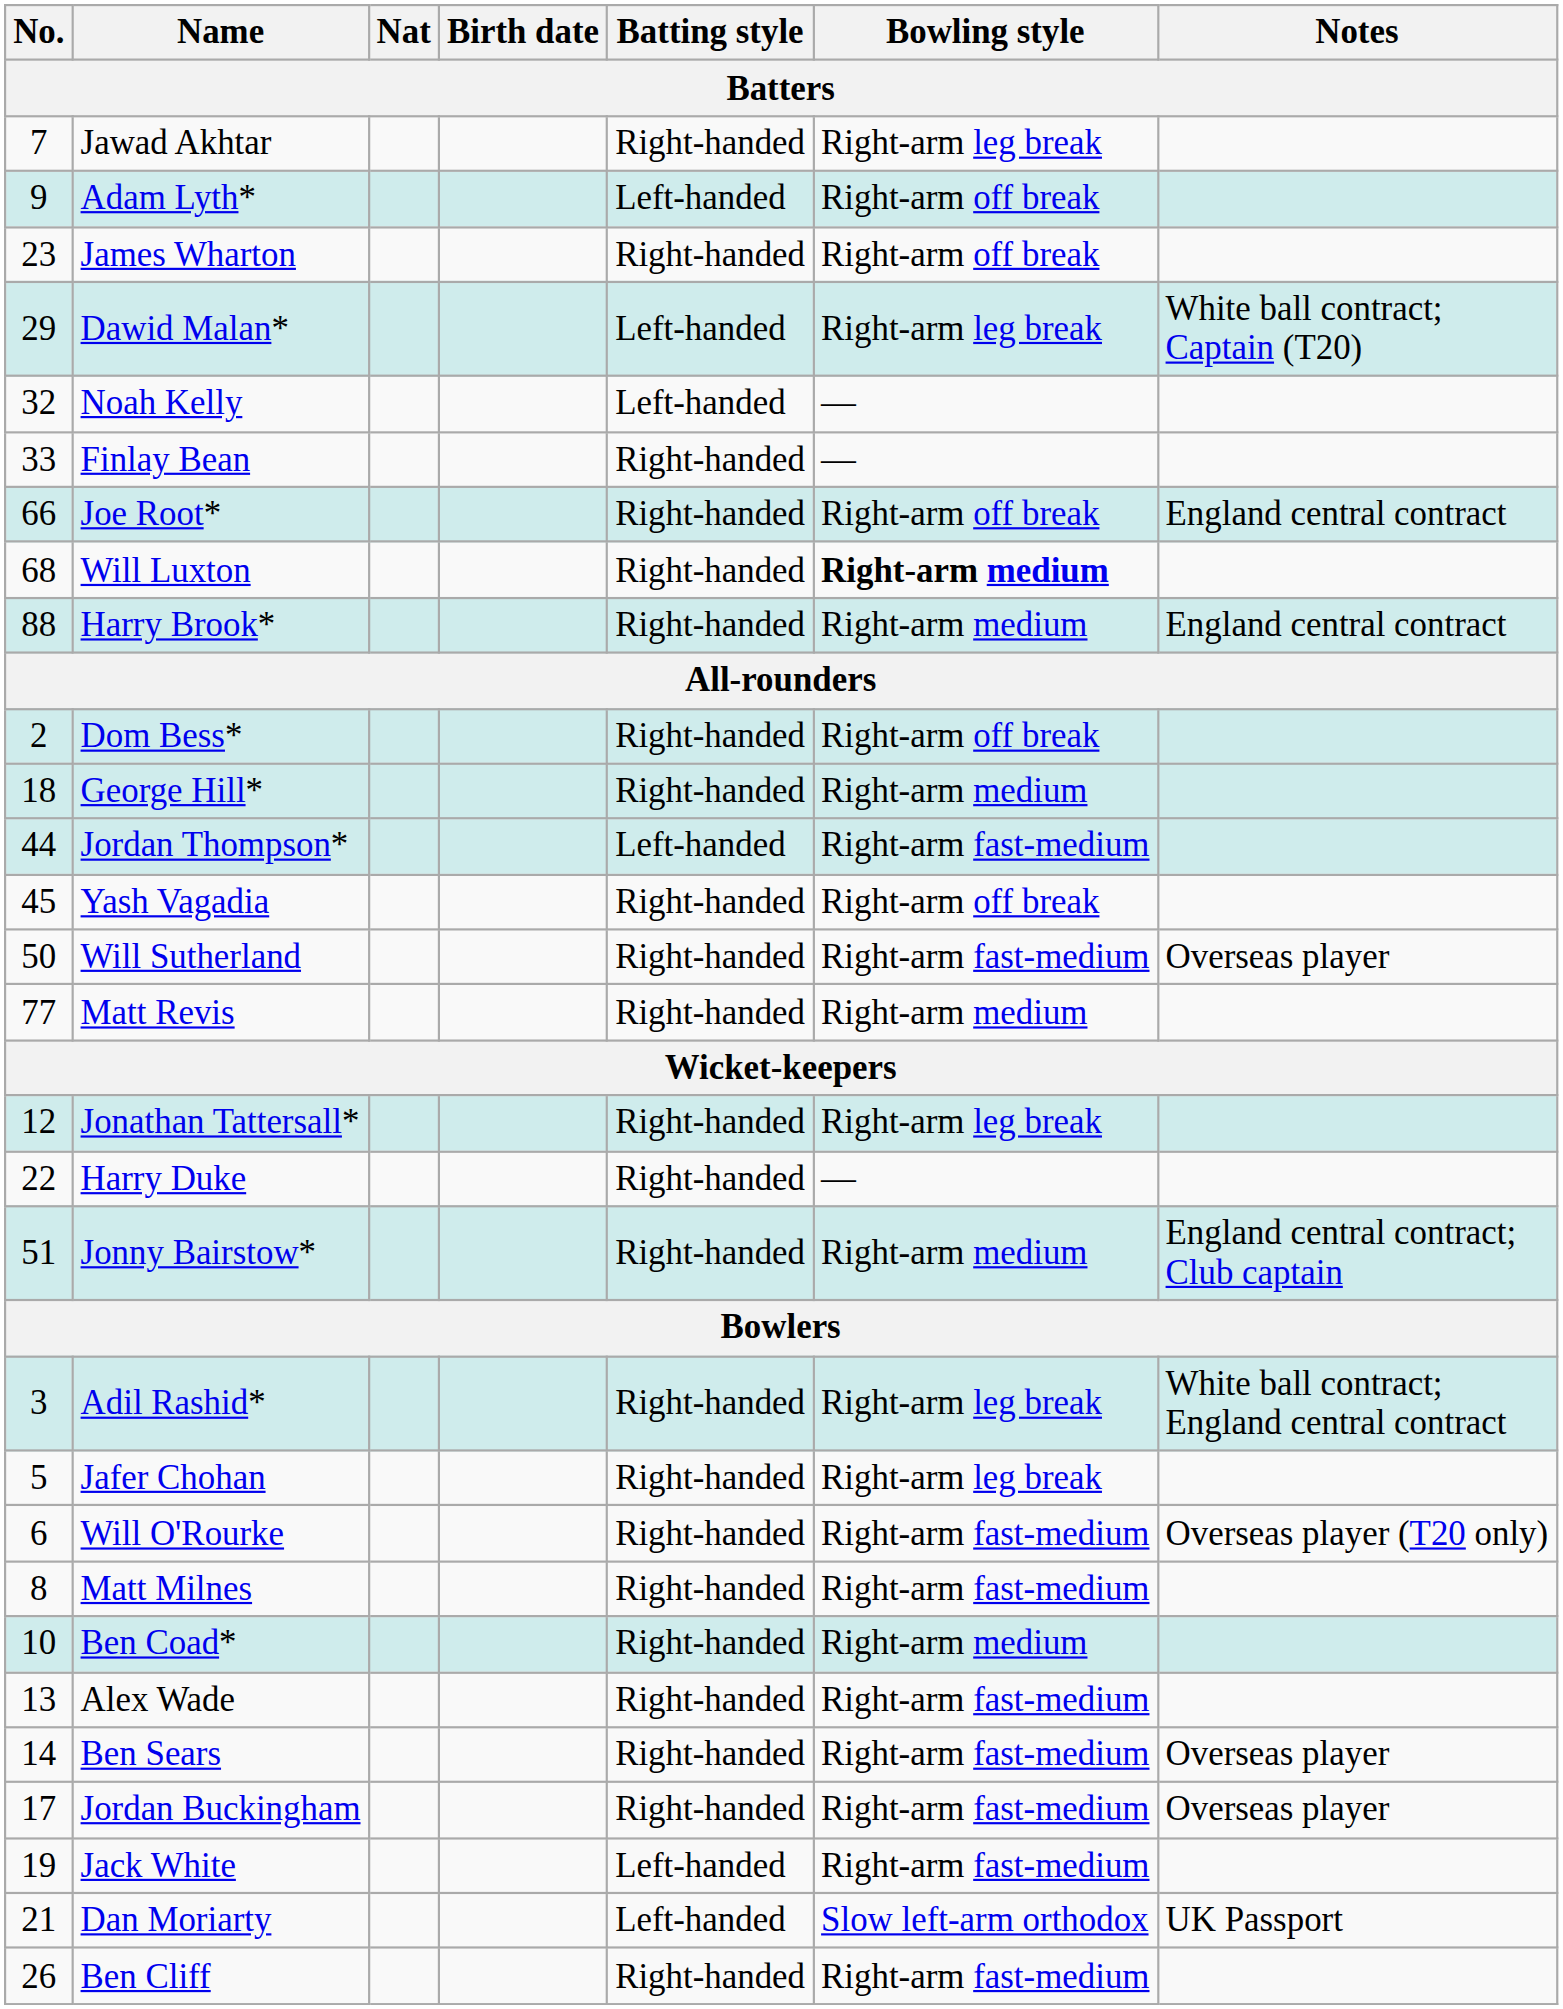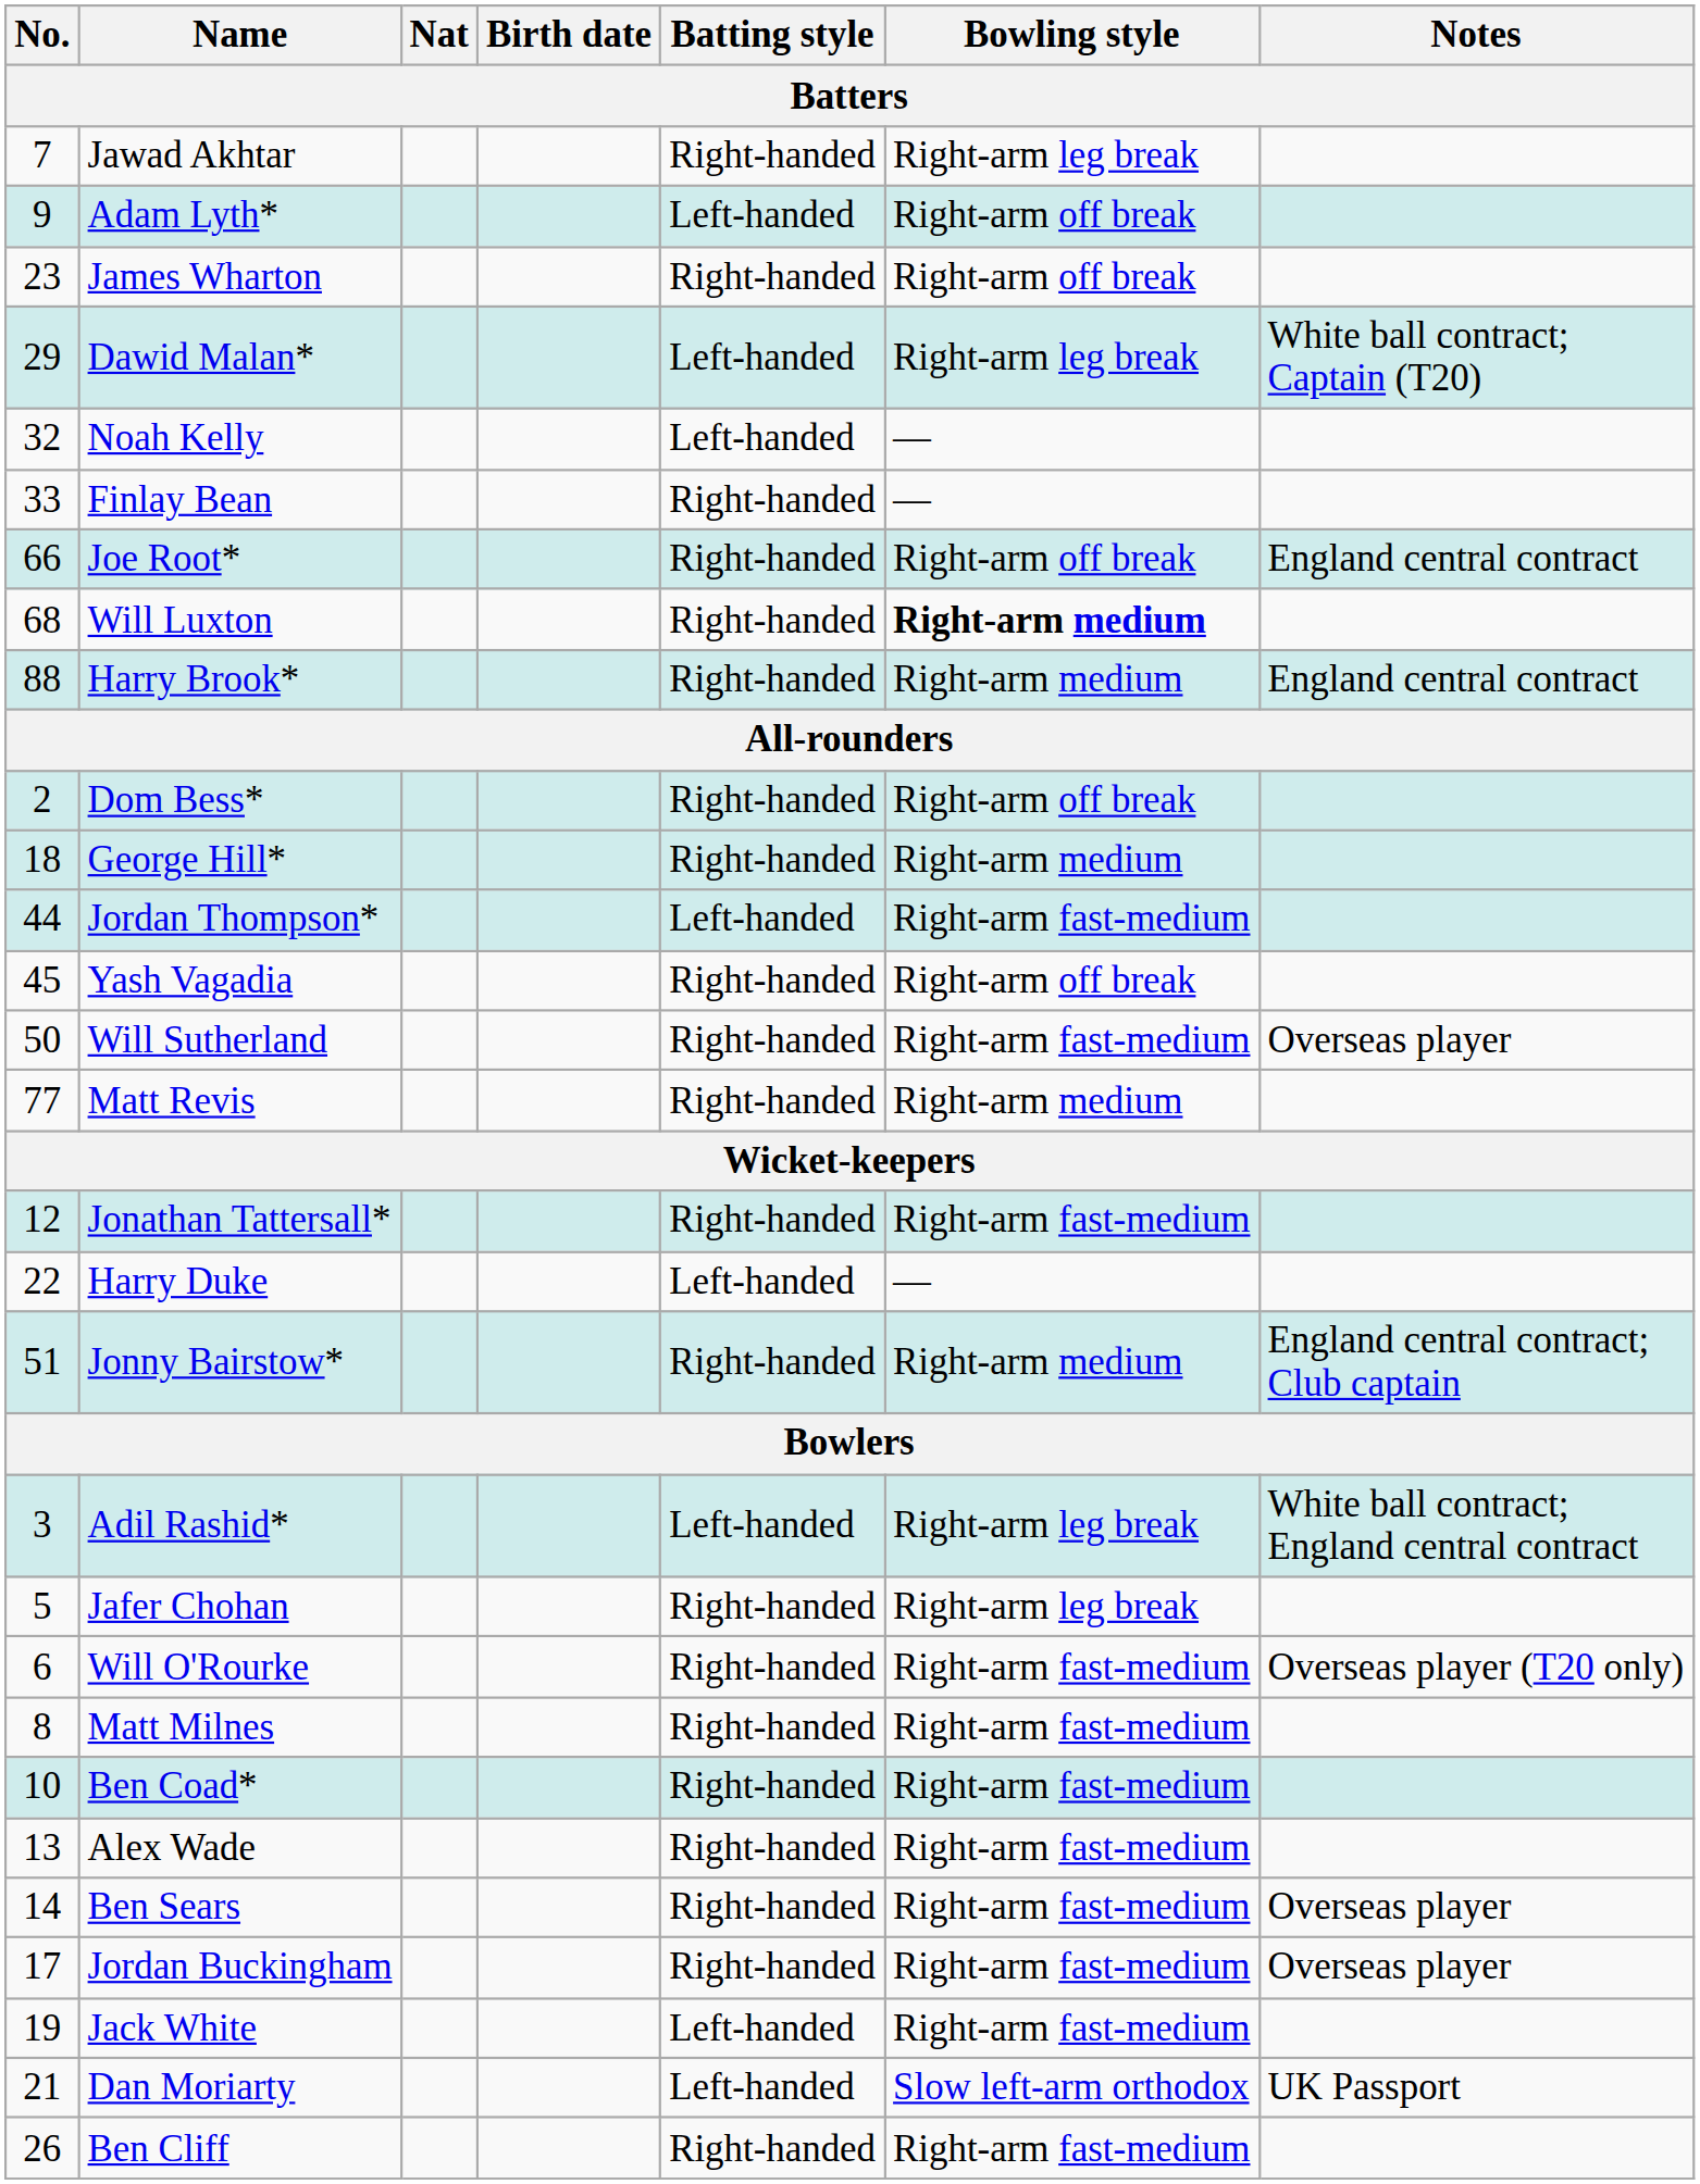 <table class="wikitable">
 <tr>
 <th>No.</th>
 <th>Name</th>
 <th>Nat</th>
 <th>Birth date</th>
 <th>Batting style</th>
 <th>Bowling style</th>
 <th>Notes</th>
 </tr>
 <tr>
 <th colspan="7">Batters</th>
 </tr>
 <tr>
 <td style="text-align:center">7</td>
 <td>Jawad Akhtar</td>
 <td></td>
 <td></td>
 <td>Right-handed</td>
 <td>Right-arm <a href='#'>leg break</a></td>
 <td></td>
 </tr>
 <tr bgcolor="#CFECEC">
 <td style="text-align:center">9</td>
 <td><a href='#'>Adam Lyth</a>* </td>
 <td></td>
 <td></td>
 <td>Left-handed</td>
 <td>Right-arm <a href='#'>off break</a></td>
 <td></td>
 </tr>
 <tr>
 <td style="text-align:center">23</td>
 <td><a href='#'>James Wharton</a></td>
 <td></td>
 <td></td>
 <td>Right-handed</td>
 <td>Right-arm <a href='#'>off break</a></td>
 <td></td>
 </tr>
 <tr bgcolor="#CFECEC">
 <td style="text-align:center">29</td>
 <td><a href='#'>Dawid Malan</a>* </td>
 <td></td>
 <td></td>
 <td>Left-handed</td>
 <td>Right-arm <a href='#'>leg break</a></td>
 <td>White ball contract; <br><a href='#'>Captain</a> (T20)</td>
 </tr>
 <tr>
 <td style="text-align:center">32</td>
 <td><a href='#'>Noah Kelly</a></td>
 <td></td>
 <td></td>
 <td>Left-handed</td>
 <td>—</td>
 <td></td>
 </tr>
 <tr>
 <td style="text-align:center">33</td>
 <td><a href='#'>Finlay Bean</a></td>
 <td></td>
 <td></td>
 <td>Right-handed</td>
 <td>—</td>
 <td></td>
 </tr>
 <tr bgcolor="#CFECEC">
 <td style="text-align:center">66</td>
 <td><a href='#'>Joe Root</a>* </td>
 <td></td>
 <td></td>
 <td>Right-handed</td>
 <td>Right-arm <a href='#'>off break</a></td>
 <td>England central contract</td>
 </tr>
 <tr>
 <td style="text-align:center">68</td>
 <td><a href='#'>Will Luxton</a></td>
 <td></td>
 <td></td>
 <td>Right-handed</td>
 <td><strong>Right-arm <a href='#'>medium</a></strong></td>
 <td></td>
 </tr>
 <tr bgcolor="#CFECEC">
 <td style="text-align:center">88</td>
 <td><a href='#'>Harry Brook</a>* </td>
 <td></td>
 <td></td>
 <td>Right-handed</td>
 <td>Right-arm <a href='#'>medium</a></td>
 <td>England central contract</td>
 </tr>
 <tr>
 <th colspan="7">All-rounders</th>
 </tr>
 <tr bgcolor="#CFECEC">
 <td style="text-align:center">2</td>
 <td><a href='#'>Dom Bess</a>* </td>
 <td></td>
 <td></td>
 <td>Right-handed</td>
 <td>Right-arm <a href='#'>off break</a></td>
 <td></td>
 </tr>
 <tr bgcolor="#CFECEC">
 <td style="text-align:center">18</td>
 <td><a href='#'>George Hill</a>*</td>
 <td></td>
 <td></td>
 <td>Right-handed</td>
 <td>Right-arm <a href='#'>medium</a></td>
 <td></td>
 </tr>
 <tr bgcolor="#CFECEC">
 <td style="text-align:center">44</td>
 <td><a href='#'>Jordan Thompson</a>*</td>
 <td></td>
 <td></td>
 <td>Left-handed</td>
 <td>Right-arm <a href='#'>fast-medium</a></td>
 <td></td>
 </tr>
 <tr>
 <td style="text-align:center">45</td>
 <td><a href='#'>Yash Vagadia</a></td>
 <td></td>
 <td></td>
 <td>Right-handed</td>
 <td>Right-arm <a href='#'>off break</a></td>
 <td></td>
 </tr>
 <tr>
 <td style="text-align:center">50</td>
 <td><a href='#'>Will Sutherland</a> </td>
 <td></td>
 <td></td>
 <td>Right-handed</td>
 <td>Right-arm <a href='#'>fast-medium</a></td>
 <td>Overseas player</td>
 </tr>
 <tr>
 <td style="text-align:center">77</td>
 <td><a href='#'>Matt Revis</a></td>
 <td></td>
 <td></td>
 <td>Right-handed</td>
 <td>Right-arm <a href='#'>medium</a></td>
 <td></td>
 </tr>
 <tr>
 <th colspan="7">Wicket-keepers</th>
 </tr>
 <tr bgcolor="#CFECEC">
 <td style="text-align:center">12</td>
 <td><a href='#'>Jonathan Tattersall</a>*</td>
 <td></td>
 <td></td>
 <td>Right-handed</td>
-<td>Right-arm <a href='#'>leg break</a></td>
+<td>Right-arm <a href='#'>fast-medium</a></td>
 <td></td>
 </tr>
 <tr>
 <td style="text-align:center">22</td>
 <td><a href='#'>Harry Duke</a></td>
 <td></td>
 <td></td>
-<td>Right-handed</td>
+<td>Left-handed</td>
 <td>—</td>
 <td></td>
 </tr>
 <tr bgcolor="#CFECEC">
 <td style="text-align:center">51</td>
 <td><a href='#'>Jonny Bairstow</a>* </td>
 <td></td>
 <td></td>
 <td>Right-handed</td>
 <td>Right-arm <a href='#'>medium</a></td>
 <td>England central contract; <br><a href='#'>Club captain</a></td>
 </tr>
 <tr>
 <th colspan="8">Bowlers</th>
 </tr>
 <tr bgcolor="#CFECEC">
 <td style="text-align:center">3</td>
 <td><a href='#'>Adil Rashid</a>* </td>
 <td></td>
 <td></td>
-<td>Right-handed</td>
+<td>Left-handed</td>
 <td>Right-arm <a href='#'>leg break</a></td>
 <td>White ball contract; <br> England central contract</td>
 </tr>
 <tr>
 <td style="text-align:center">5</td>
 <td><a href='#'>Jafer Chohan</a></td>
 <td></td>
 <td></td>
 <td>Right-handed</td>
 <td>Right-arm <a href='#'>leg break</a></td>
 <td></td>
 </tr>
 <tr>
 <td style="text-align:center">6</td>
 <td><a href='#'>Will O'Rourke</a> </td>
 <td></td>
 <td></td>
 <td>Right-handed</td>
 <td>Right-arm <a href='#'>fast-medium</a></td>
 <td>Overseas player (<a href='#'>T20</a> only)</td>
 </tr>
 <tr>
 <td style="text-align:center">8</td>
 <td><a href='#'>Matt Milnes</a></td>
 <td></td>
 <td></td>
 <td>Right-handed</td>
 <td>Right-arm <a href='#'>fast-medium</a></td>
 <td></td>
 </tr>
 <tr bgcolor="#CFECEC">
 <td style="text-align:center">10</td>
 <td><a href='#'>Ben Coad</a>*</td>
 <td></td>
 <td></td>
 <td>Right-handed</td>
-<td>Right-arm <a href='#'>medium</a></td>
+<td>Right-arm <a href='#'>fast-medium</a></td>
 <td></td>
 </tr>
 <tr>
 <td style="text-align:center">13</td>
 <td>Alex Wade</td>
 <td></td>
 <td></td>
 <td>Right-handed</td>
 <td>Right-arm <a href='#'>fast-medium</a></td>
 <td></td>
 </tr>
 <tr>
 <td style="text-align:center">14</td>
 <td><a href='#'>Ben Sears</a> </td>
 <td></td>
 <td></td>
 <td>Right-handed</td>
 <td>Right-arm <a href='#'>fast-medium</a></td>
 <td>Overseas player</td>
 </tr>
 <tr>
 <td style="text-align:center">17</td>
 <td><a href='#'>Jordan Buckingham</a></td>
 <td></td>
 <td></td>
 <td>Right-handed</td>
 <td>Right-arm <a href='#'>fast-medium</a></td>
 <td>Overseas player</td>
 </tr>
 <tr>
 <td style="text-align:center">19</td>
 <td><a href='#'>Jack White</a></td>
 <td></td>
 <td></td>
 <td>Left-handed</td>
 <td>Right-arm <a href='#'>fast-medium</a></td>
 <td></td>
 </tr>
 <tr>
 <td style="text-align:center">21</td>
 <td><a href='#'>Dan Moriarty</a></td>
 <td></td>
 <td></td>
 <td>Left-handed</td>
 <td><a href='#'>Slow left-arm orthodox</a></td>
 <td>UK Passport</td>
 </tr>
 <tr>
 <td style="text-align:center">26</td>
 <td><a href='#'>Ben Cliff</a></td>
 <td></td>
 <td></td>
 <td>Right-handed</td>
 <td>Right-arm <a href='#'>fast-medium</a></td>
 <td></td>
 </tr>
 </table>
